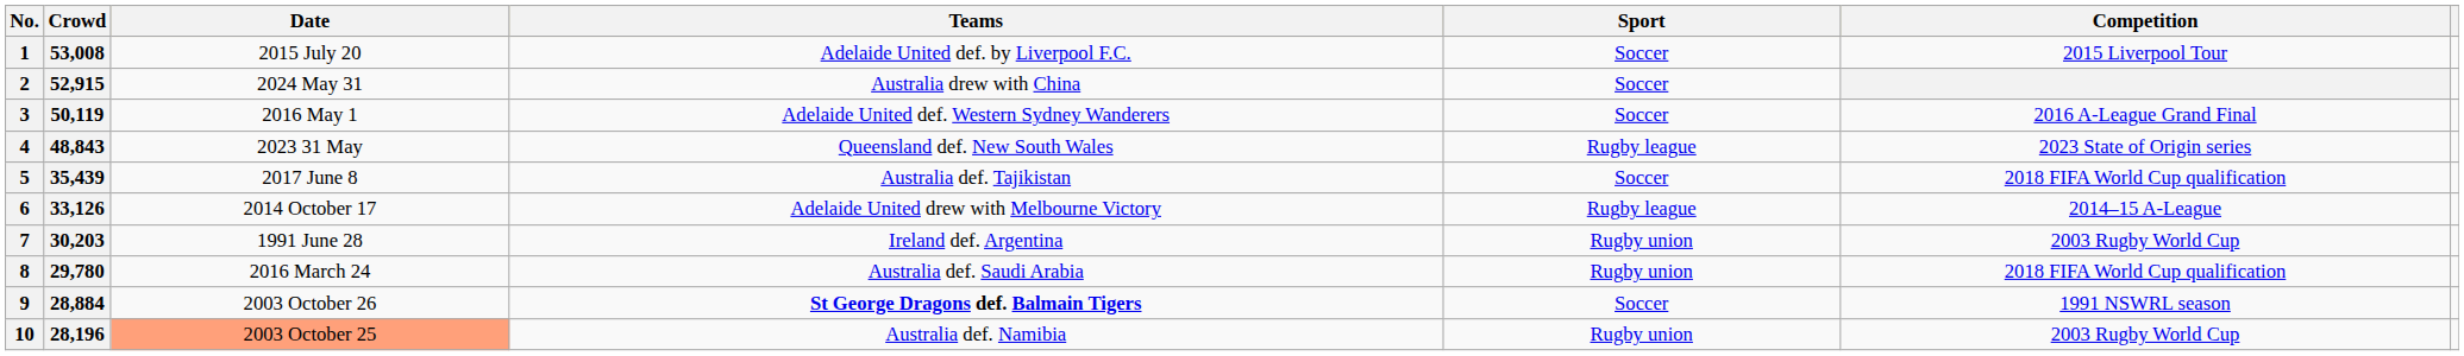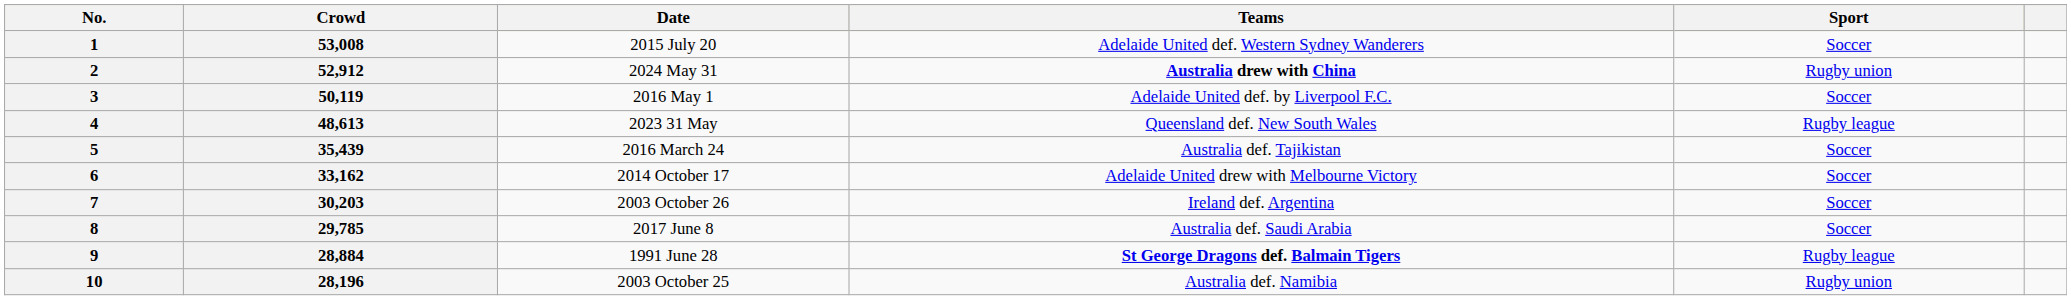 <table class="wikitable" style="width: 100%;">
 <tr style="background:#bdb76b;">
 <th>No.</th>
 <th>Crowd</th>
 <th width=17%>Date</th>
 <th width=40%>Teams</th>
 <th width=17%>Sport</th>
-<th width=35%>Competition</th>
 <th></th>
 </tr>
 <tr align="center">
 <th align="center">1</th>
 <th><strong>53,008</strong></th>
 <td align="center">2015 July 20</td>
-<td align="center"><a href='#'>Adelaide United</a> def. by <a href='#'>Liverpool F.C.</a></td>
+<td align="center"><a href='#'>Adelaide United</a> def. <a href='#'>Western Sydney Wanderers</a></td>
 <td align=center><a href='#'>Soccer</a></td>
-<td align=center><a href='#'>2015 Liverpool Tour</a></td>
 <td></td>
 </tr>
 <tr>
 <th>2</th>
-<th>52,915</th>
+<th>52,912</th>
 <td align="center">2024 May 31</td>
-<td align= "center"><a href='#'>Australia</a> drew with <a href='#'>China</a></td>
-<td align="center"><a href='#'>Soccer</a></td>
-<th></th>
+<td align= "center"><strong><a href='#'>Australia</a> drew with <a href='#'>China</a></strong></td>
+<td align="center"><a href='#'>Rugby union</a></td>
 <td></td>
 </tr>
 <tr align="center">
 <th align="center">3</th>
 <th><strong>50,119</strong></th>
 <td align="center">2016 May 1</td>
-<td align="center"><a href='#'>Adelaide United</a> def. <a href='#'>Western Sydney Wanderers</a></td>
+<td align="center"><a href='#'>Adelaide United</a> def. by <a href='#'>Liverpool F.C.</a></td>
 <td align="center"><a href='#'>Soccer</a></td>
-<td align="center"><a href='#'>2016 A-League Grand Final</a></td>
 <td></td>
 </tr>
 <tr align="center">
 <th align="center">4</th>
-<th><strong>48,843</strong></th>
+<th><strong>48,613</strong></th>
 <td align="center">2023 31 May</td>
 <td align="center"><a href='#'>Queensland</a> def. <a href='#'>New South Wales</a></td>
 <td align="center"><a href='#'>Rugby league</a></td>
-<td><a href='#'>2023 State of Origin series</a></td>
 <td></td>
 </tr>
 <tr align="center">
 <th>5</th>
 <th><strong>35,439</strong></th>
-<td align="center">2017 June 8</td>
+<td align="center">2016 March 24</td>
 <td align="center"><a href='#'>Australia</a> def. <a href='#'>Tajikistan</a></td>
 <td align="center"><a href='#'>Soccer</a></td>
-<td><a href='#'>2018 FIFA World Cup qualification</a></td>
 <td></td>
 </tr>
 <tr align="center">
 <th align="center">6</th>
-<th><strong>33,126</strong></th>
+<th><strong>33,162</strong></th>
 <td align="center">2014 October 17</td>
 <td align="center"><a href='#'>Adelaide United</a> drew with <a href='#'>Melbourne Victory</a></td>
-<td align="center"><a href='#'>Rugby league</a></td>
-<td align="center"><a href='#'>2014–15 A-League</a></td>
+<td align="center"><a href='#'>Soccer</a></td>
 <td></td>
 </tr>
 <tr align="center">
 <th align="center">7</th>
 <th><strong>30,203</strong></th>
-<td>1991 June 28</td>
+<td align="center">2003 October 26</td>
 <td align="center"><a href='#'>Ireland</a> def. <a href='#'>Argentina</a></td>
-<td align="center"><a href='#'>Rugby union</a></td>
-<td align="center"><a href='#'>2003 Rugby World Cup</a></td>
+<td align="center"><a href='#'>Soccer</a></td>
 <td></td>
 </tr>
 <tr align="center">
 <th align="center">8</th>
-<th><strong>29,780</strong></th>
-<td align="center">2016 March 24</td>
+<th><strong>29,785</strong></th>
+<td align="center">2017 June 8</td>
 <td align="center"><a href='#'>Australia</a> def. <a href='#'>Saudi Arabia</a></td>
-<td><a href='#'>Rugby union</a></td>
-<td align="center"><a href='#'>2018 FIFA World Cup qualification</a></td>
+<td align="center"><a href='#'>Soccer</a></td>
 <td></td>
 </tr>
 <tr align="center">
 <th>9</th>
 <th>28,884</th>
-<td align="center">2003 October 26</td>
+<td>1991 June 28</td>
 <td><strong><a href='#'>St George Dragons</a> def. <a href='#'>Balmain Tigers</a></strong></td>
-<td align="center"><a href='#'>Soccer</a></td>
-<td><a href='#'>1991 NSWRL season</a></td>
+<td><a href='#'>Rugby league</a></td>
 <td></td>
 </tr>
 <tr align="center">
 <th>10</th>
 <th>28,196</th>
-<td style="background: lightsalmon;">2003 October 25</td>
+<td>2003 October 25</td>
 <td><a href='#'>Australia</a> def. <a href='#'>Namibia</a></td>
 <td><a href='#'>Rugby union</a></td>
-<td><a href='#'>2003 Rugby World Cup</a></td>
 <td></td>
 </tr>
 </table>
